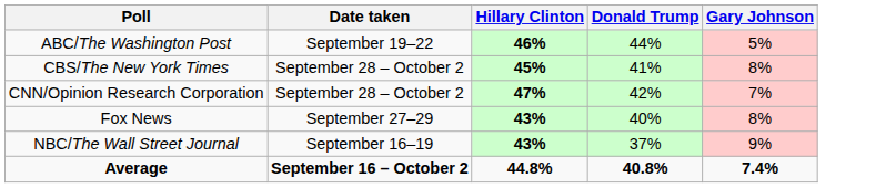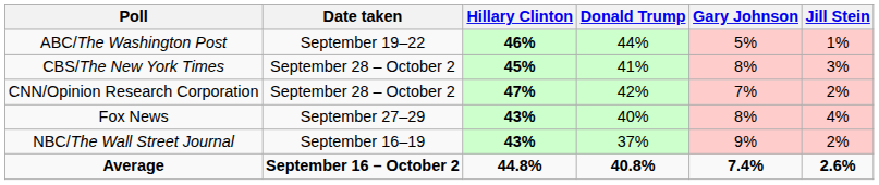 <table class="wikitable" style="text-align:center;">
 <tr>
 <th>Poll</th>
 <th>Date taken</th>
 <th><a href='#'>Hillary Clinton</a><br><small></small></th>
 <th><a href='#'>Donald Trump</a><br><small></small></th>
 <th><a href='#'>Gary Johnson</a><br><small></small></th>
+<th><a href='#'>Jill Stein</a><br><small></small></th>
 </tr>
 <tr>
 <td>ABC/<em>The Washington Post</em></td>
 <td>September 19–22</td>
 <td style="background:#cfc;"><strong>46%</strong></td>
 <td style="background:#cfc;">44%</td>
 <td style="background:#fcc;">5%</td>
+<td style="background:#fcc;">1%</td>
 </tr>
 <tr>
 <td>CBS/<em>The New York Times</em></td>
 <td>September 28 – October 2</td>
 <td style="background:#cfc;"><strong>45%</strong></td>
 <td style="background:#cfc;">41%</td>
 <td style="background:#fcc;">8%</td>
+<td style="background:#fcc;">3%</td>
 </tr>
 <tr>
 <td>CNN/Opinion Research Corporation</td>
 <td>September 28 – October 2</td>
 <td style="background:#cfc;"><strong>47%</strong></td>
 <td style="background:#cfc;">42%</td>
 <td style="background:#fcc;">7%</td>
+<td style="background:#fcc;">2%</td>
 </tr>
 <tr>
 <td>Fox News</td>
 <td>September 27–29</td>
 <td style="background:#cfc;"><strong>43%</strong></td>
 <td style="background:#cfc;">40%</td>
 <td style="background:#fcc;">8%</td>
+<td style="background:#fcc;">4%</td>
 </tr>
 <tr>
 <td>NBC/<em>The Wall Street Journal</em></td>
 <td>September 16–19</td>
 <td style="background:#cfc;"><strong>43%</strong></td>
 <td style="background:#cfc;">37%</td>
 <td style="background:#fcc;">9%</td>
+<td style="background:#fcc;">2%</td>
 </tr>
 <tr>
 <td><strong>Average</strong></td>
 <td><strong>September 16 – October 2</strong></td>
 <td><strong>44.8%</strong></td>
 <td><strong>40.8%</strong></td>
 <td><strong>7.4%</strong></td>
+<td><strong>2.6%</strong></td>
 </tr>
 </table>
